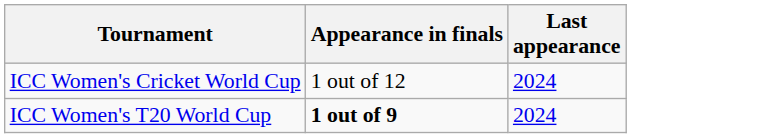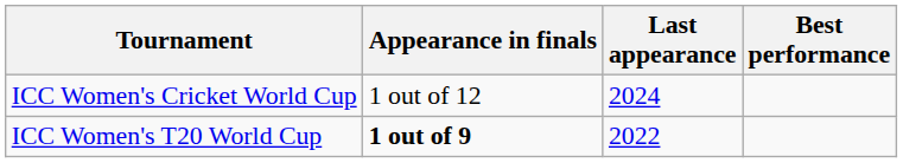 <table class="wikitable sortable" style="text-align:left;">
 <tr>
 <th>Tournament</th>
 <th data-sort-type="number">Appearance in finals</th>
 <th>Last<br>appearance</th>
+<th>Best<br>performance</th>
 </tr>
 <tr>
 <td><a href='#'>ICC Women's Cricket World Cup</a></td>
 <td>1 out of 12</td>
 <td><a href='#'>2024</a></td>
+<td></td>
 </tr>
 <tr>
 <td><a href='#'>ICC Women's T20 World Cup</a></td>
 <td><strong>1 out of 9</strong></td>
-<td><a href='#'>2024</a></td>
+<td><a href='#'>2022</a></td>
+<td></td>
 </tr>
 </table>
